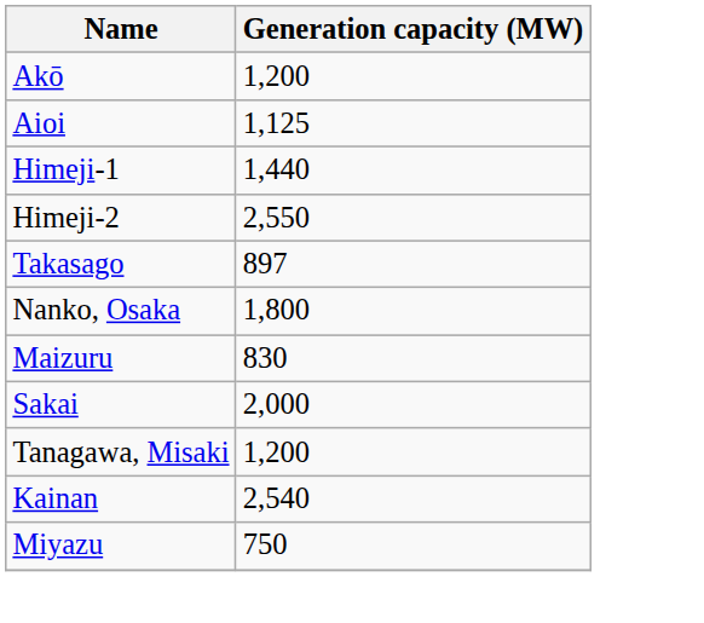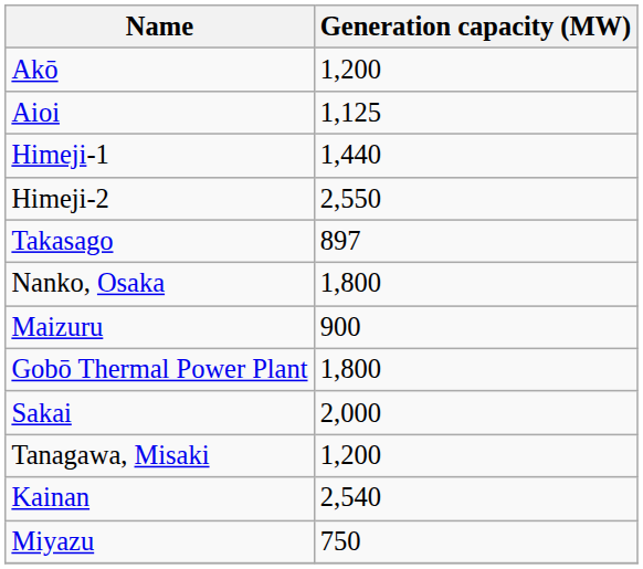 <table class="wikitable">
 <tr>
 <th>Name</th>
 <th>Generation capacity (MW)</th>
 </tr>
 <tr>
 <td><a href='#'>Akō</a></td>
 <td>1,200</td>
 </tr>
 <tr>
 <td><a href='#'>Aioi</a></td>
 <td>1,125</td>
 </tr>
 <tr>
 <td><a href='#'>Himeji</a>-1</td>
 <td>1,440</td>
 </tr>
 <tr>
 <td>Himeji-2</td>
 <td>2,550</td>
 </tr>
 <tr>
 <td><a href='#'>Takasago</a></td>
 <td>897</td>
 </tr>
 <tr>
 <td>Nanko, <a href='#'>Osaka</a></td>
 <td>1,800</td>
 </tr>
 <tr>
 <td><a href='#'>Maizuru</a></td>
-<td>830</td>
+<td>900</td>
+</tr>
+<tr>
+<td><a href='#'>Gobō Thermal Power Plant</a></td>
+<td>1,800</td>
 </tr>
 <tr>
 <td><a href='#'>Sakai</a></td>
 <td>2,000</td>
 </tr>
 <tr>
 <td>Tanagawa, <a href='#'>Misaki</a></td>
 <td>1,200</td>
 </tr>
 <tr>
 <td><a href='#'>Kainan</a></td>
 <td>2,540</td>
 </tr>
 <tr>
 <td><a href='#'>Miyazu</a></td>
 <td>750</td>
 </tr>
 <tr>
 </tr>
 </table>
